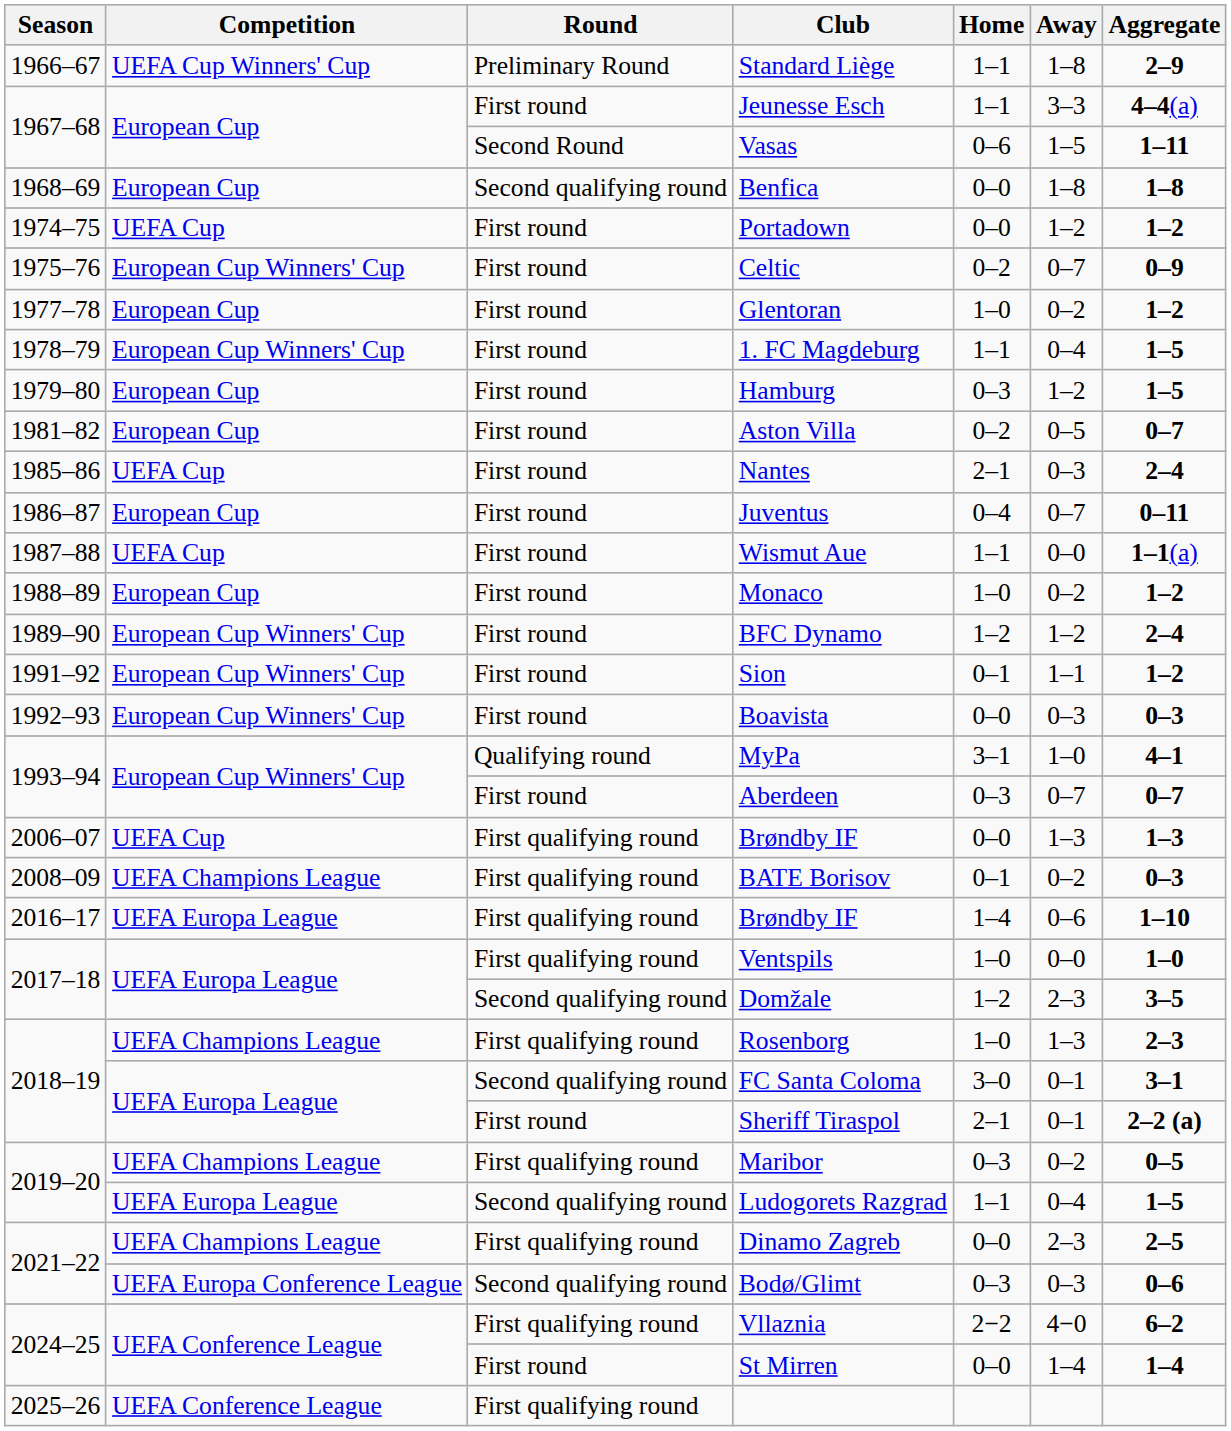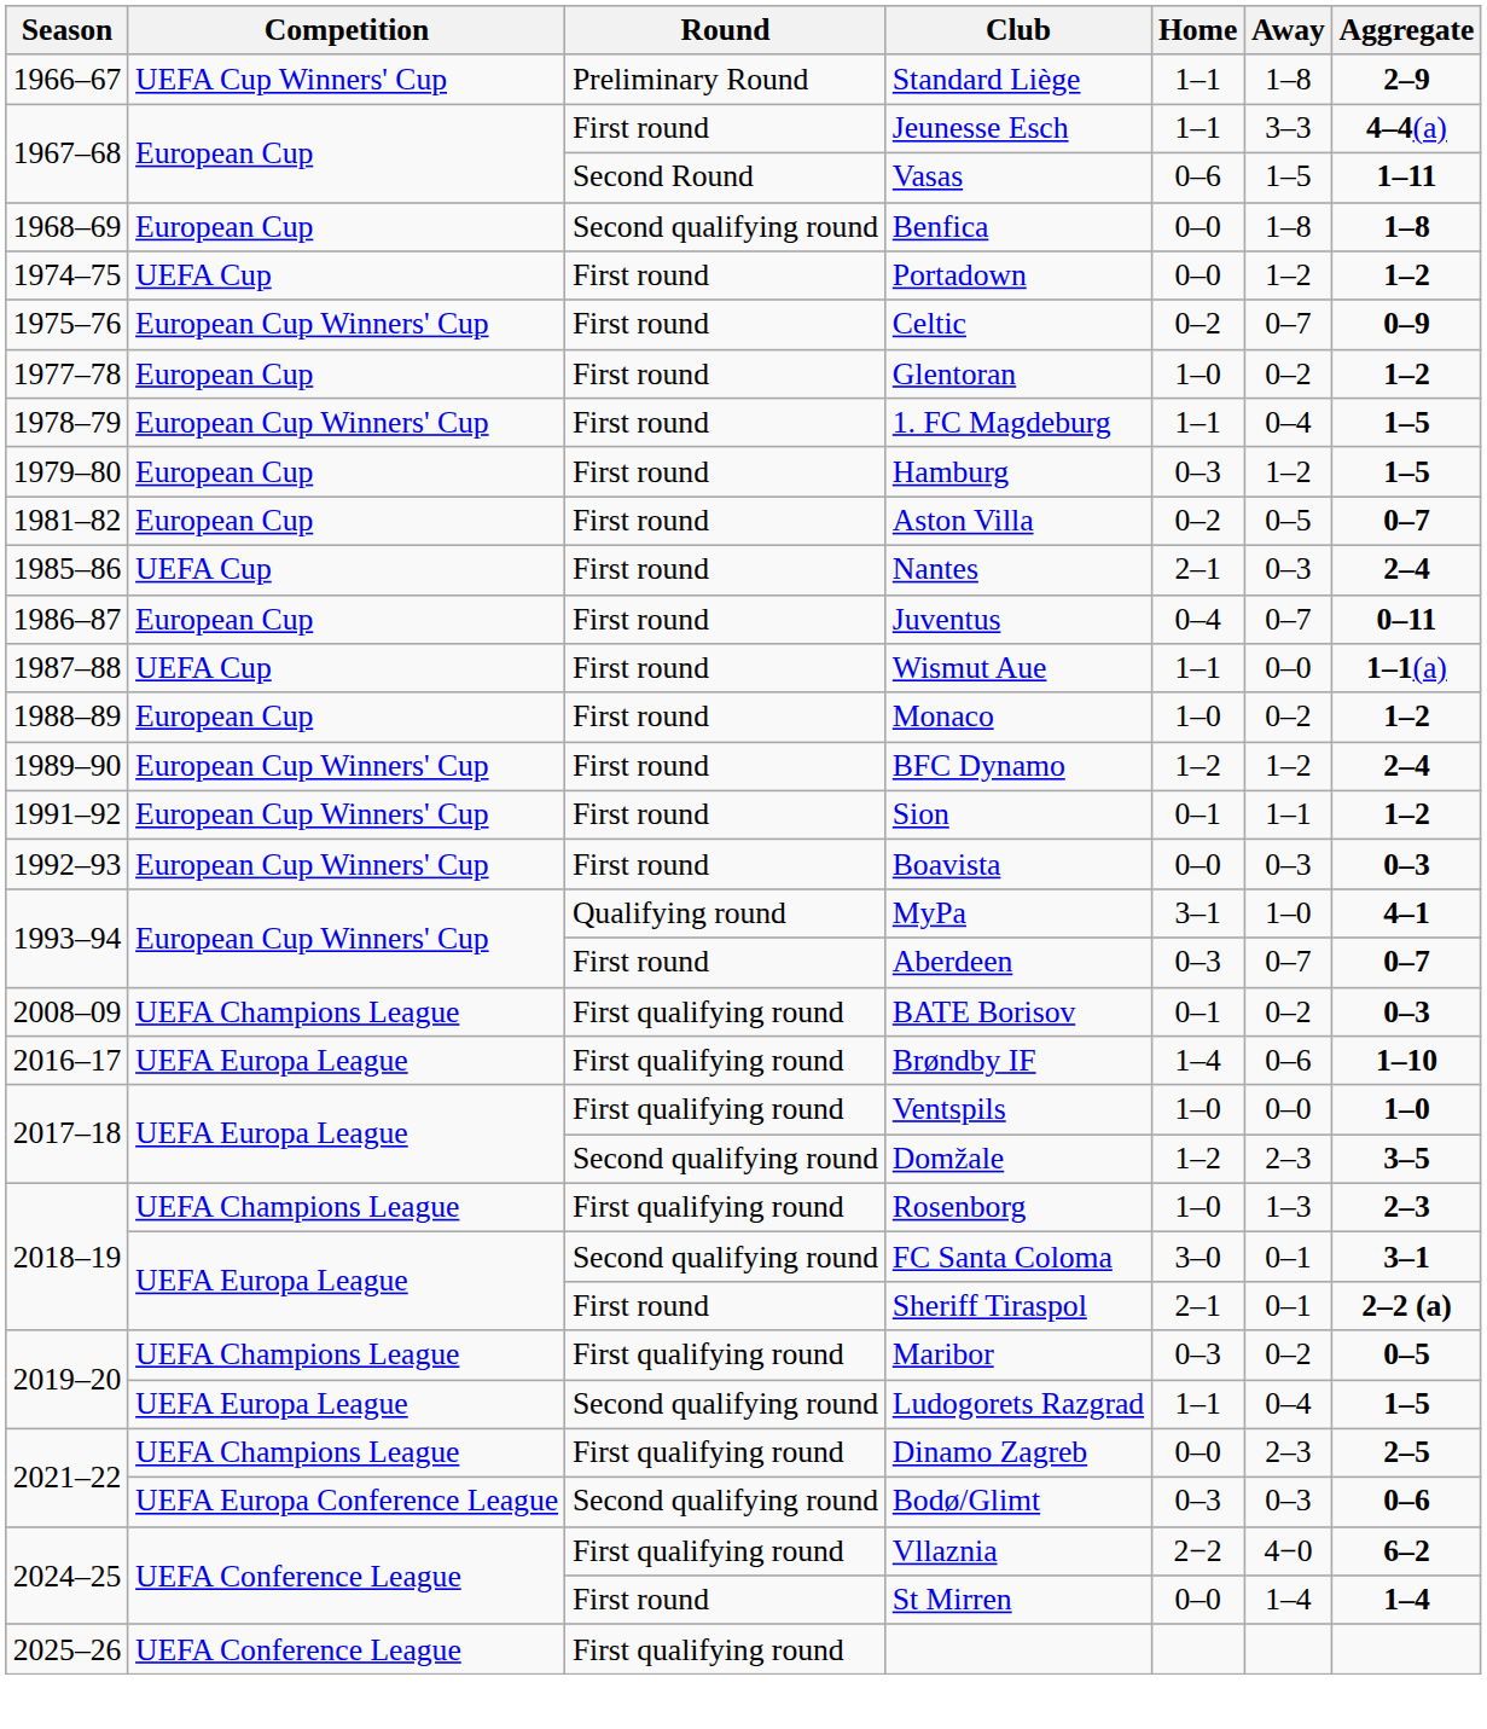 <table class="wikitable" style="text-align: left;">
 <tr>
 <th>Season</th>
 <th>Competition</th>
 <th>Round</th>
 <th>Club</th>
 <th>Home</th>
 <th>Away</th>
 <th>Aggregate</th>
 </tr>
 <tr>
 <td>1966–67</td>
 <td><a href='#'>UEFA Cup Winners' Cup</a></td>
 <td>Preliminary Round</td>
 <td> <a href='#'>Standard Liège</a></td>
 <td style="text-align:center;">1–1</td>
 <td style="text-align:center;">1–8</td>
 <td style="text-align:center;"><strong>2–9</strong></td>
 </tr>
 <tr>
 <td rowspan="2">1967–68</td>
 <td rowspan="2"><a href='#'>European Cup</a></td>
 <td>First round</td>
 <td> <a href='#'>Jeunesse Esch</a></td>
 <td style="text-align:center;">1–1</td>
 <td style="text-align:center;">3–3</td>
 <td style="text-align:center;"><strong>4–4</strong><a href='#'>(a)</a></td>
 </tr>
 <tr>
 <td>Second Round</td>
 <td> <a href='#'>Vasas</a></td>
 <td style="text-align:center;">0–6</td>
 <td style="text-align:center;">1–5</td>
 <td style="text-align:center;"><strong>1–11</strong></td>
 </tr>
 <tr>
 <td>1968–69</td>
 <td><a href='#'>European Cup</a></td>
 <td>Second qualifying round</td>
 <td> <a href='#'>Benfica</a></td>
 <td style="text-align:center;">0–0</td>
 <td style="text-align:center;">1–8</td>
 <td style="text-align:center;"><strong>1–8</strong></td>
 </tr>
 <tr>
 <td>1974–75</td>
 <td><a href='#'>UEFA Cup</a></td>
 <td>First round</td>
 <td> <a href='#'>Portadown</a></td>
 <td style="text-align:center;">0–0</td>
 <td style="text-align:center;">1–2</td>
 <td style="text-align:center;"><strong>1–2</strong></td>
 </tr>
 <tr>
 <td>1975–76</td>
 <td><a href='#'>European Cup Winners' Cup</a></td>
 <td>First round</td>
 <td> <a href='#'>Celtic</a></td>
 <td style="text-align:center;">0–2</td>
 <td style="text-align:center;">0–7</td>
 <td style="text-align:center;"><strong>0–9</strong></td>
 </tr>
 <tr>
 <td>1977–78</td>
 <td><a href='#'>European Cup</a></td>
 <td>First round</td>
 <td> <a href='#'>Glentoran</a></td>
 <td style="text-align:center;">1–0</td>
 <td style="text-align:center;">0–2</td>
 <td style="text-align:center;"><strong>1–2</strong></td>
 </tr>
 <tr>
 <td>1978–79</td>
 <td><a href='#'>European Cup Winners' Cup</a></td>
 <td>First round</td>
 <td> <a href='#'>1. FC Magdeburg</a></td>
 <td style="text-align:center;">1–1</td>
 <td style="text-align:center;">0–4</td>
 <td style="text-align:center;"><strong>1–5</strong></td>
 </tr>
 <tr>
 <td>1979–80</td>
 <td><a href='#'>European Cup</a></td>
 <td>First round</td>
 <td> <a href='#'>Hamburg</a></td>
 <td style="text-align:center;">0–3</td>
 <td style="text-align:center;">1–2</td>
 <td style="text-align:center;"><strong>1–5</strong></td>
 </tr>
 <tr>
 <td>1981–82</td>
 <td><a href='#'>European Cup</a></td>
 <td>First round</td>
 <td> <a href='#'>Aston Villa</a></td>
 <td style="text-align:center;">0–2</td>
 <td style="text-align:center;">0–5</td>
 <td style="text-align:center;"><strong>0–7</strong></td>
 </tr>
 <tr>
 <td>1985–86</td>
 <td><a href='#'>UEFA Cup</a></td>
 <td>First round</td>
 <td> <a href='#'>Nantes</a></td>
 <td style="text-align:center;">2–1</td>
 <td style="text-align:center;">0–3</td>
 <td style="text-align:center;"><strong>2–4</strong></td>
 </tr>
 <tr>
 <td>1986–87</td>
 <td><a href='#'>European Cup</a></td>
 <td>First round</td>
 <td> <a href='#'>Juventus</a></td>
 <td style="text-align:center;">0–4</td>
 <td style="text-align:center;">0–7</td>
 <td style="text-align:center;"><strong>0–11</strong></td>
 </tr>
 <tr>
 <td>1987–88</td>
 <td><a href='#'>UEFA Cup</a></td>
 <td>First round</td>
 <td> <a href='#'>Wismut Aue</a></td>
 <td style="text-align:center;">1–1</td>
 <td style="text-align:center;">0–0</td>
 <td style="text-align:center;"><strong>1–1</strong><a href='#'>(a)</a></td>
 </tr>
 <tr>
 <td>1988–89</td>
 <td><a href='#'>European Cup</a></td>
 <td>First round</td>
 <td> <a href='#'>Monaco</a></td>
 <td style="text-align:center;">1–0</td>
 <td style="text-align:center;">0–2</td>
 <td style="text-align:center;"><strong>1–2</strong></td>
 </tr>
 <tr>
 <td>1989–90</td>
 <td><a href='#'>European Cup Winners' Cup</a></td>
 <td>First round</td>
 <td> <a href='#'>BFC Dynamo</a></td>
 <td style="text-align:center;">1–2</td>
 <td style="text-align:center;">1–2</td>
 <td style="text-align:center;"><strong>2–4</strong></td>
 </tr>
 <tr>
 <td>1991–92</td>
 <td><a href='#'>European Cup Winners' Cup</a></td>
 <td>First round</td>
 <td> <a href='#'>Sion</a></td>
 <td style="text-align:center;">0–1</td>
 <td style="text-align:center;">1–1</td>
 <td style="text-align:center;"><strong>1–2</strong></td>
 </tr>
 <tr>
 <td>1992–93</td>
 <td><a href='#'>European Cup Winners' Cup</a></td>
 <td>First round</td>
 <td> <a href='#'>Boavista</a></td>
 <td style="text-align:center;">0–0</td>
 <td style="text-align:center;">0–3</td>
 <td style="text-align:center;"><strong>0–3</strong></td>
 </tr>
 <tr>
 <td rowspan="2">1993–94</td>
 <td rowspan="2"><a href='#'>European Cup Winners' Cup</a></td>
 <td>Qualifying round</td>
 <td> <a href='#'>MyPa</a></td>
 <td style="text-align:center;">3–1</td>
 <td style="text-align:center;">1–0</td>
 <td style="text-align:center;"><strong>4–1</strong></td>
 </tr>
 <tr>
 <td>First round</td>
 <td> <a href='#'>Aberdeen</a></td>
 <td style="text-align:center;">0–3</td>
 <td style="text-align:center;">0–7</td>
 <td style="text-align:center;"><strong>0–7</strong></td>
 </tr>
 <tr>
-<td>2006–07</td>
-<td><a href='#'>UEFA Cup</a></td>
-<td>First qualifying round</td>
-<td> <a href='#'>Brøndby IF</a></td>
-<td style="text-align:center;">0–0</td>
-<td style="text-align:center;">1–3</td>
-<td style="text-align:center;"><strong>1–3</strong></td>
-</tr>
-<tr>
 <td>2008–09</td>
 <td><a href='#'>UEFA Champions League</a></td>
 <td>First qualifying round</td>
 <td> <a href='#'>BATE Borisov</a></td>
 <td style="text-align:center;">0–1</td>
 <td style="text-align:center;">0–2</td>
 <td style="text-align:center;"><strong>0–3</strong></td>
 </tr>
 <tr>
 <td>2016–17</td>
 <td><a href='#'>UEFA Europa League</a></td>
 <td>First qualifying round</td>
 <td> <a href='#'>Brøndby IF</a></td>
 <td style="text-align:center;">1–4</td>
 <td style="text-align:center;">0–6</td>
 <td style="text-align:center;"><strong>1–10</strong></td>
 </tr>
 <tr>
 <td rowspan="2">2017–18</td>
 <td rowspan="2"><a href='#'>UEFA Europa League</a></td>
 <td>First qualifying round</td>
 <td> <a href='#'>Ventspils</a></td>
 <td style="text-align:center;">1–0</td>
 <td style="text-align:center;">0–0</td>
 <td style="text-align:center;"><strong>1–0</strong></td>
 </tr>
 <tr>
 <td>Second qualifying round</td>
 <td> <a href='#'>Domžale</a></td>
 <td style="text-align:center;">1–2</td>
 <td style="text-align:center;">2–3</td>
 <td style="text-align:center;"><strong>3–5</strong></td>
 </tr>
 <tr>
 <td rowspan="3">2018–19</td>
 <td><a href='#'>UEFA Champions League</a></td>
 <td>First qualifying round</td>
 <td> <a href='#'>Rosenborg</a></td>
 <td style="text-align:center;">1–0</td>
 <td style="text-align:center;">1–3</td>
 <td style="text-align:center;"><strong>2–3</strong></td>
 </tr>
 <tr>
 <td rowspan="2"><a href='#'>UEFA Europa League</a></td>
 <td>Second qualifying round</td>
 <td> <a href='#'>FC Santa Coloma</a></td>
 <td style="text-align:center;">3–0</td>
 <td style="text-align:center;">0–1</td>
 <td style="text-align:center;"><strong>3–1</strong></td>
 </tr>
 <tr>
 <td>First round</td>
 <td> <a href='#'>Sheriff Tiraspol</a></td>
 <td style="text-align:center;">2–1</td>
 <td style="text-align:center;">0–1</td>
 <td style="text-align:center;"><strong>2–2 (a)</strong></td>
 </tr>
 <tr>
 <td rowspan="2">2019–20</td>
 <td><a href='#'>UEFA Champions League</a></td>
 <td>First qualifying round</td>
 <td> <a href='#'>Maribor</a></td>
 <td style="text-align:center;">0–3</td>
 <td style="text-align:center;">0–2</td>
 <td style="text-align:center;"><strong>0–5</strong></td>
 </tr>
 <tr>
 <td><a href='#'>UEFA Europa League</a></td>
 <td>Second qualifying round</td>
 <td> <a href='#'>Ludogorets Razgrad</a></td>
 <td style="text-align:center;">1–1</td>
 <td style="text-align:center;">0–4</td>
 <td style="text-align:center;"><strong>1–5</strong></td>
 </tr>
 <tr>
 <td rowspan="2">2021–22</td>
 <td><a href='#'>UEFA Champions League</a></td>
 <td>First qualifying round</td>
 <td> <a href='#'>Dinamo Zagreb</a></td>
 <td style="text-align:center;">0–0</td>
 <td style="text-align:center;">2–3</td>
 <td style="text-align:center;"><strong>2–5</strong></td>
 </tr>
 <tr>
 <td><a href='#'>UEFA Europa Conference League</a></td>
 <td>Second qualifying round</td>
 <td> <a href='#'>Bodø/Glimt</a></td>
 <td style="text-align:center;">0–3</td>
 <td style="text-align:center;">0–3</td>
 <td style="text-align:center;"><strong>0–6</strong></td>
 </tr>
 <tr>
 <td rowspan="2">2024–25</td>
 <td rowspan="2"><a href='#'>UEFA Conference League</a></td>
 <td>First qualifying round</td>
 <td> <a href='#'>Vllaznia</a></td>
 <td style="text-align:center;">2−2</td>
 <td style="text-align:center;">4−0</td>
 <td style="text-align:center;"><strong>6–2</strong></td>
 </tr>
 <tr>
 <td>First round</td>
 <td> <a href='#'>St Mirren</a></td>
 <td style="text-align:center;">0–0</td>
 <td style="text-align:center;">1–4</td>
 <td style="text-align:center;"><strong>1–4</strong></td>
 </tr>
 <tr>
 <td>2025–26</td>
 <td><a href='#'>UEFA Conference League</a></td>
 <td>First qualifying round</td>
 <td></td>
 <td style="text-align:center;"></td>
 <td style="text-align:center;"></td>
 <td style="text-align:center;"></td>
 </tr>
 </table>
